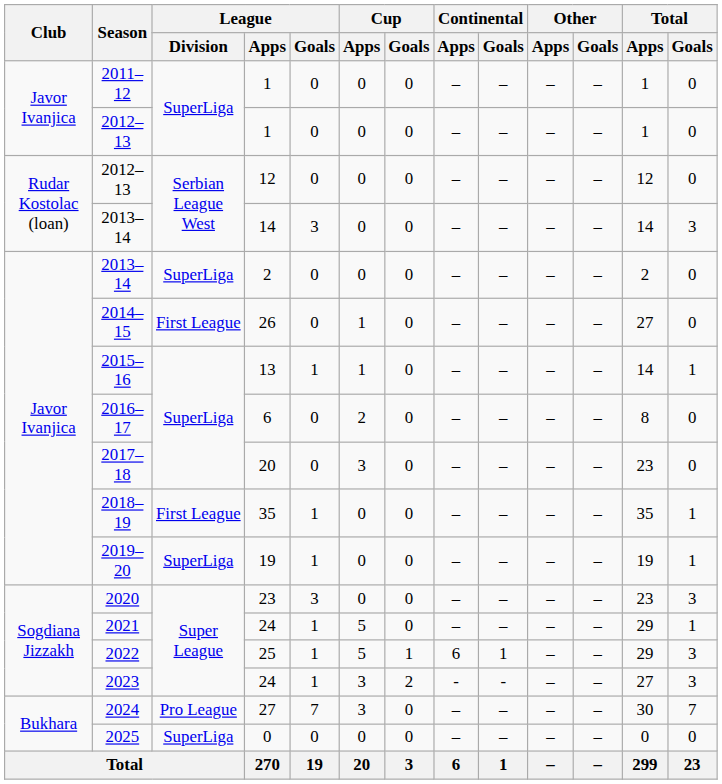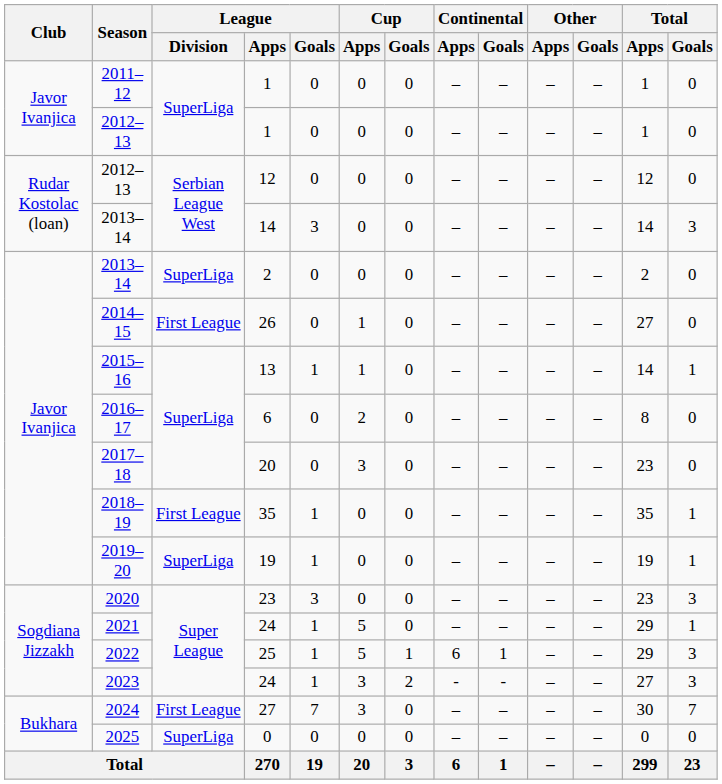 <table class="wikitable" style="text-align: center;font-size:90%">
 <tr>
 <th rowspan="2">Club</th>
 <th rowspan="2">Season</th>
 <th colspan="3">League</th>
 <th colspan="2">Cup</th>
 <th colspan="2">Continental</th>
 <th colspan="2">Other</th>
 <th colspan="2">Total</th>
 </tr>
 <tr>
 <th>Division</th>
 <th>Apps</th>
 <th>Goals</th>
 <th>Apps</th>
 <th>Goals</th>
 <th>Apps</th>
 <th>Goals</th>
 <th>Apps</th>
 <th>Goals</th>
 <th>Apps</th>
 <th>Goals</th>
 </tr>
 <tr>
 <td rowspan="2" valign="center"><a href='#'>Javor Ivanjica</a></td>
 <td><a href='#'>2011–12</a></td>
 <td rowspan=2><a href='#'>SuperLiga</a></td>
 <td>1</td>
 <td>0</td>
 <td>0</td>
 <td>0</td>
 <td>–</td>
 <td>–</td>
 <td>–</td>
 <td>–</td>
 <td>1</td>
 <td>0</td>
 </tr>
 <tr>
 <td><a href='#'>2012–13</a></td>
 <td>1</td>
 <td>0</td>
 <td>0</td>
 <td>0</td>
 <td>–</td>
 <td>–</td>
 <td>–</td>
 <td>–</td>
 <td>1</td>
 <td>0</td>
 </tr>
 <tr>
 <td rowspan="2" valign="center"><a href='#'>Rudar Kostolac</a> (loan)</td>
 <td>2012–13</td>
 <td rowspan=2><a href='#'>Serbian League West</a></td>
 <td>12</td>
 <td>0</td>
 <td>0</td>
 <td>0</td>
 <td>–</td>
 <td>–</td>
 <td>–</td>
 <td>–</td>
 <td>12</td>
 <td>0</td>
 </tr>
 <tr>
 <td>2013–14</td>
 <td>14</td>
 <td>3</td>
 <td>0</td>
 <td>0</td>
 <td>–</td>
 <td>–</td>
 <td>–</td>
 <td>–</td>
 <td>14</td>
 <td>3</td>
 </tr>
 <tr>
 <td rowspan="7" valign="center"><a href='#'>Javor Ivanjica</a></td>
 <td><a href='#'>2013–14</a></td>
 <td><a href='#'>SuperLiga</a></td>
 <td>2</td>
 <td>0</td>
 <td>0</td>
 <td>0</td>
 <td>–</td>
 <td>–</td>
 <td>–</td>
 <td>–</td>
 <td>2</td>
 <td>0</td>
 </tr>
 <tr>
 <td><a href='#'>2014–15</a></td>
 <td><a href='#'>First League</a></td>
 <td>26</td>
 <td>0</td>
 <td>1</td>
 <td>0</td>
 <td>–</td>
 <td>–</td>
 <td>–</td>
 <td>–</td>
 <td>27</td>
 <td>0</td>
 </tr>
 <tr>
 <td><a href='#'>2015–16</a></td>
 <td rowspan=3><a href='#'>SuperLiga</a></td>
 <td>13</td>
 <td>1</td>
 <td>1</td>
 <td>0</td>
 <td>–</td>
 <td>–</td>
 <td>–</td>
 <td>–</td>
 <td>14</td>
 <td>1</td>
 </tr>
 <tr>
 <td><a href='#'>2016–17</a></td>
 <td>6</td>
 <td>0</td>
 <td>2</td>
 <td>0</td>
 <td>–</td>
 <td>–</td>
 <td>–</td>
 <td>–</td>
 <td>8</td>
 <td>0</td>
 </tr>
 <tr>
 <td><a href='#'>2017–18</a></td>
 <td>20</td>
 <td>0</td>
 <td>3</td>
 <td>0</td>
 <td>–</td>
 <td>–</td>
 <td>–</td>
 <td>–</td>
 <td>23</td>
 <td>0</td>
 </tr>
 <tr>
 <td><a href='#'>2018–19</a></td>
 <td><a href='#'>First League</a></td>
 <td>35</td>
 <td>1</td>
 <td>0</td>
 <td>0</td>
 <td>–</td>
 <td>–</td>
 <td>–</td>
 <td>–</td>
 <td>35</td>
 <td>1</td>
 </tr>
 <tr>
 <td><a href='#'>2019–20</a></td>
 <td><a href='#'>SuperLiga</a></td>
 <td>19</td>
 <td>1</td>
 <td>0</td>
 <td>0</td>
 <td>–</td>
 <td>–</td>
 <td>–</td>
 <td>–</td>
 <td>19</td>
 <td>1</td>
 </tr>
 <tr>
 <td rowspan="4" valign="center"><a href='#'>Sogdiana Jizzakh</a></td>
 <td><a href='#'>2020</a></td>
 <td rowspan=4><a href='#'>Super League</a></td>
 <td>23</td>
 <td>3</td>
 <td>0</td>
 <td>0</td>
 <td>–</td>
 <td>–</td>
 <td>–</td>
 <td>–</td>
 <td>23</td>
 <td>3</td>
 </tr>
 <tr>
 <td><a href='#'>2021</a></td>
 <td>24</td>
 <td>1</td>
 <td>5</td>
 <td>0</td>
 <td>–</td>
 <td>–</td>
 <td>–</td>
 <td>–</td>
 <td>29</td>
 <td>1</td>
 </tr>
 <tr>
 <td><a href='#'>2022</a></td>
 <td>25</td>
 <td>1</td>
 <td>5</td>
 <td>1</td>
 <td>6</td>
 <td>1</td>
 <td>–</td>
 <td>–</td>
 <td>29</td>
 <td>3</td>
 </tr>
 <tr>
 <td><a href='#'>2023</a></td>
 <td>24</td>
 <td>1</td>
 <td>3</td>
 <td>2</td>
 <td>-</td>
 <td>-</td>
 <td>–</td>
 <td>–</td>
 <td>27</td>
 <td>3</td>
 </tr>
 <tr>
 <td rowspan="2" valign="center"><a href='#'>Bukhara</a></td>
 <td><a href='#'>2024</a></td>
-<td><a href='#'>Pro League</a></td>
+<td><a href='#'>First League</a></td>
 <td>27</td>
 <td>7</td>
 <td>3</td>
 <td>0</td>
 <td>–</td>
 <td>–</td>
 <td>–</td>
 <td>–</td>
 <td>30</td>
 <td>7</td>
 </tr>
 <tr>
 <td><a href='#'>2025</a></td>
 <td><a href='#'>SuperLiga</a></td>
 <td>0</td>
 <td>0</td>
 <td>0</td>
 <td>0</td>
 <td>–</td>
 <td>–</td>
 <td>–</td>
 <td>–</td>
 <td>0</td>
 <td>0</td>
 </tr>
 <tr>
 <th colspan="3">Total</th>
 <th>270</th>
 <th>19</th>
 <th>20</th>
 <th>3</th>
 <th>6</th>
 <th>1</th>
 <th>–</th>
 <th>–</th>
 <th>299</th>
 <th>23</th>
 </tr>
 </table>
